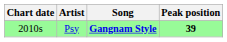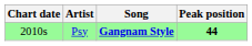 <table class="wikitable sortable" style="text-align:center">
 <tr>
 <th>Chart date</th>
 <th>Artist</th>
 <th>Song</th>
 <th>Peak position</th>
 </tr>
 <tr>
 <td style="background:palegreen">2010s</td>
 <td style="background:palegreen"><a href='#'>Psy</a></td>
 <td style="background:palegreen"><strong><a href='#'>Gangnam Style</a></strong></td>
-<td style="background:palegreen"><span><strong>39</strong></span></td>
+<td style="background:palegreen"><span><strong>44</strong></span></td>
 </tr>
 </table>
